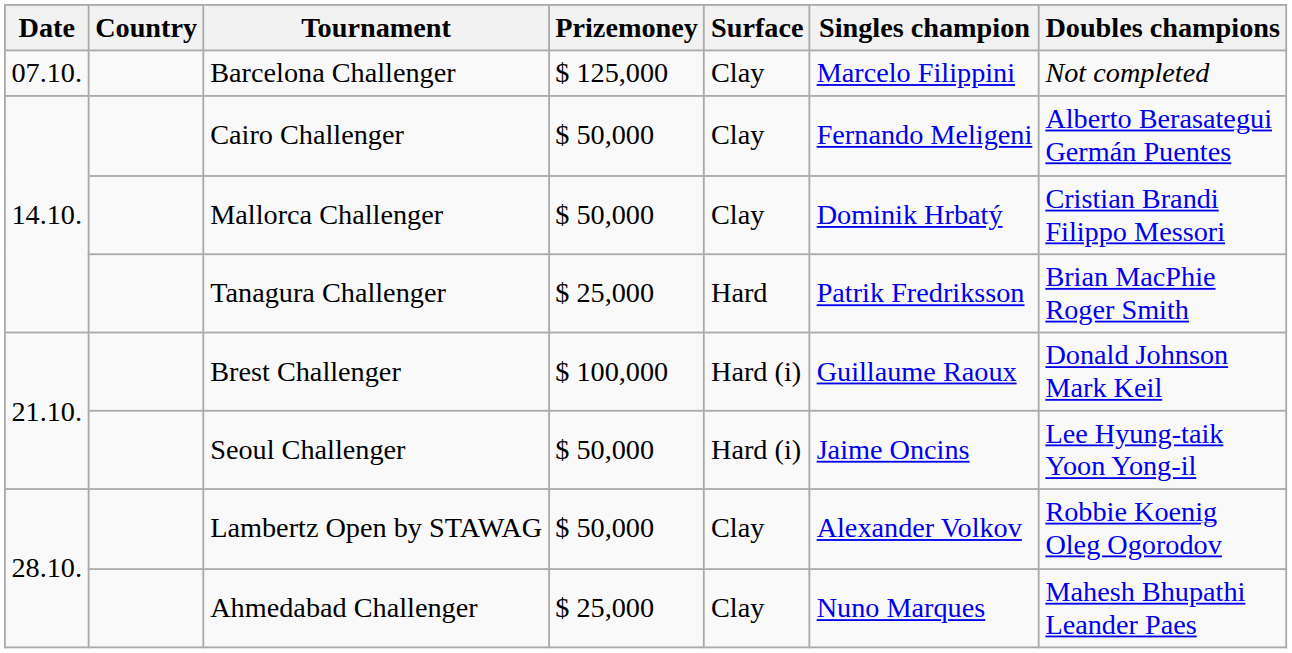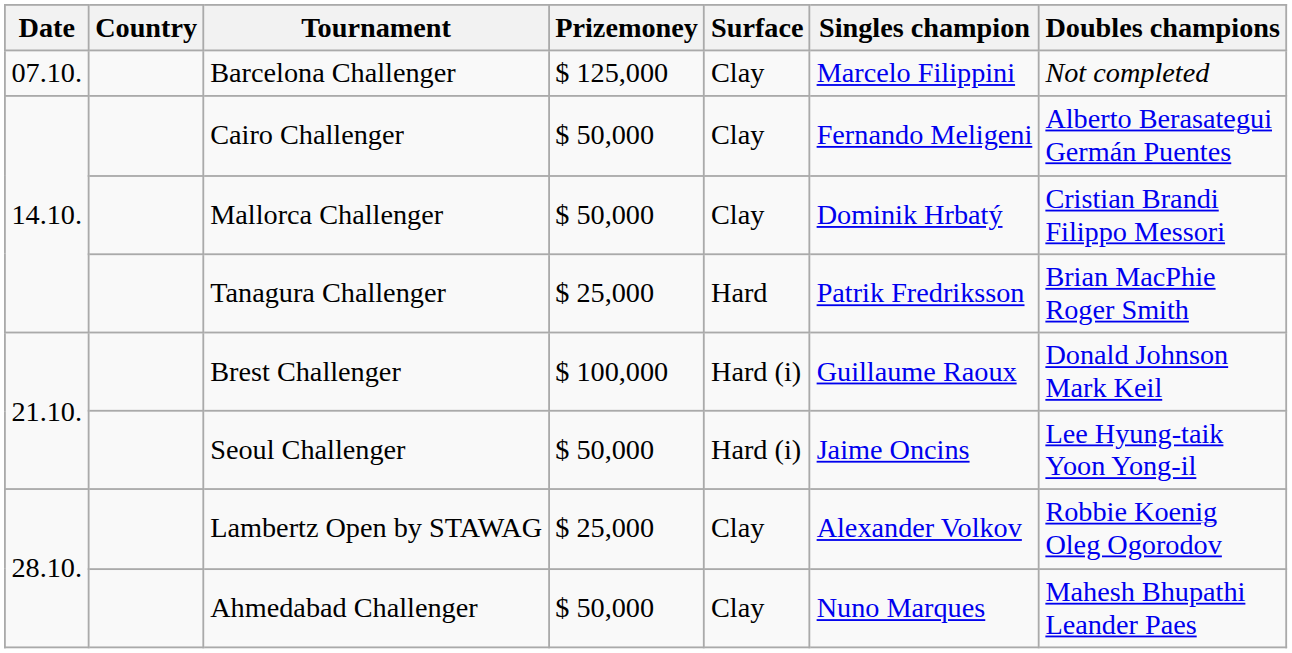 <table class="sortable wikitable" style=font-size:97%>
 <tr>
 <th>Date</th>
 <th>Country</th>
 <th>Tournament</th>
 <th>Prizemoney</th>
 <th>Surface</th>
 <th>Singles champion</th>
 <th>Doubles champions</th>
 </tr>
 <tr>
 <td>07.10.</td>
 <td></td>
 <td>Barcelona Challenger</td>
 <td>$ 125,000</td>
 <td>Clay</td>
 <td> <a href='#'>Marcelo Filippini</a></td>
 <td><em>Not completed</em></td>
 </tr>
 <tr>
 <td rowspan="3">14.10.</td>
 <td></td>
 <td>Cairo Challenger</td>
 <td>$ 50,000</td>
 <td>Clay</td>
 <td> <a href='#'>Fernando Meligeni</a></td>
 <td> <a href='#'>Alberto Berasategui</a><br> <a href='#'>Germán Puentes</a></td>
 </tr>
 <tr>
 <td></td>
 <td>Mallorca Challenger</td>
 <td>$ 50,000</td>
 <td>Clay</td>
 <td> <a href='#'>Dominik Hrbatý</a></td>
 <td> <a href='#'>Cristian Brandi</a><br> <a href='#'>Filippo Messori</a></td>
 </tr>
 <tr>
 <td></td>
 <td>Tanagura Challenger</td>
 <td>$ 25,000</td>
 <td>Hard</td>
 <td> <a href='#'>Patrik Fredriksson</a></td>
 <td> <a href='#'>Brian MacPhie</a><br> <a href='#'>Roger Smith</a></td>
 </tr>
 <tr>
 <td rowspan="2">21.10.</td>
 <td></td>
 <td>Brest Challenger</td>
 <td>$ 100,000</td>
 <td>Hard (i)</td>
 <td> <a href='#'>Guillaume Raoux</a></td>
 <td> <a href='#'>Donald Johnson</a><br> <a href='#'>Mark Keil</a></td>
 </tr>
 <tr>
 <td></td>
 <td>Seoul Challenger</td>
 <td>$ 50,000</td>
 <td>Hard (i)</td>
 <td> <a href='#'>Jaime Oncins</a></td>
 <td> <a href='#'>Lee Hyung-taik</a><br> <a href='#'>Yoon Yong-il</a></td>
 </tr>
 <tr>
 <td rowspan="2">28.10.</td>
 <td></td>
 <td>Lambertz Open by STAWAG</td>
-<td>$ 50,000</td>
+<td>$ 25,000</td>
 <td>Clay</td>
 <td> <a href='#'>Alexander Volkov</a></td>
 <td> <a href='#'>Robbie Koenig</a><br> <a href='#'>Oleg Ogorodov</a></td>
 </tr>
 <tr>
 <td></td>
 <td>Ahmedabad Challenger</td>
-<td>$ 25,000</td>
+<td>$ 50,000</td>
 <td>Clay</td>
 <td> <a href='#'>Nuno Marques</a></td>
 <td> <a href='#'>Mahesh Bhupathi</a><br> <a href='#'>Leander Paes</a></td>
 </tr>
 </table>
